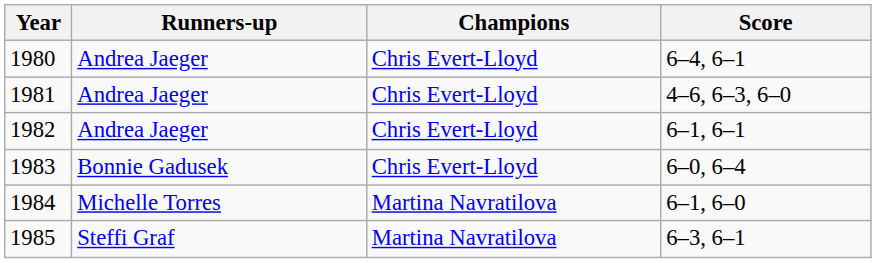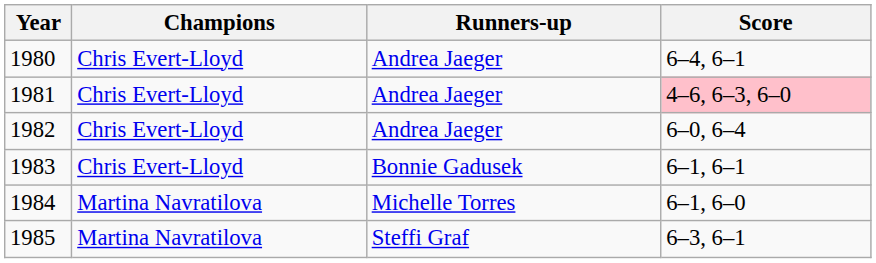 <table class="wikitable">
 <tr>
 <th style="width:40px">Year</th>
+<th style="width:200px">Champions</th>
 <th style="width:200px">Runners-up</th>
-<th style="width:200px">Champions</th>
 <th style="width:140px" class="unsortable">Score</th>
 </tr>
 <tr>
 <td>1980</td>
+<td> <a href='#'>Chris Evert-Lloyd</a></td>
 <td> <a href='#'>Andrea Jaeger</a></td>
-<td> <a href='#'>Chris Evert-Lloyd</a></td>
 <td>6–4, 6–1</td>
 </tr>
 <tr>
 <td>1981</td>
+<td> <a href='#'>Chris Evert-Lloyd</a></td>
 <td> <a href='#'>Andrea Jaeger</a></td>
-<td> <a href='#'>Chris Evert-Lloyd</a></td>
-<td>4–6, 6–3, 6–0</td>
+<td style="background: pink;">4–6, 6–3, 6–0</td>
 </tr>
 <tr>
 <td>1982</td>
+<td> <a href='#'>Chris Evert-Lloyd</a></td>
 <td> <a href='#'>Andrea Jaeger</a></td>
+<td>6–0, 6–4</td>
+</tr>
+<tr>
+<td>1983</td>
 <td> <a href='#'>Chris Evert-Lloyd</a></td>
+<td> <a href='#'>Bonnie Gadusek</a></td>
 <td>6–1, 6–1</td>
 </tr>
 <tr>
-<td>1983</td>
-<td> <a href='#'>Bonnie Gadusek</a></td>
-<td> <a href='#'>Chris Evert-Lloyd</a></td>
-<td>6–0, 6–4</td>
-</tr>
-<tr>
 <td>1984</td>
+<td> <a href='#'>Martina Navratilova</a></td>
 <td> <a href='#'>Michelle Torres</a></td>
-<td> <a href='#'>Martina Navratilova</a></td>
 <td>6–1, 6–0</td>
 </tr>
 <tr>
 <td>1985</td>
+<td> <a href='#'>Martina Navratilova</a></td>
 <td> <a href='#'>Steffi Graf</a></td>
-<td> <a href='#'>Martina Navratilova</a></td>
 <td>6–3, 6–1</td>
 </tr>
 </table>
